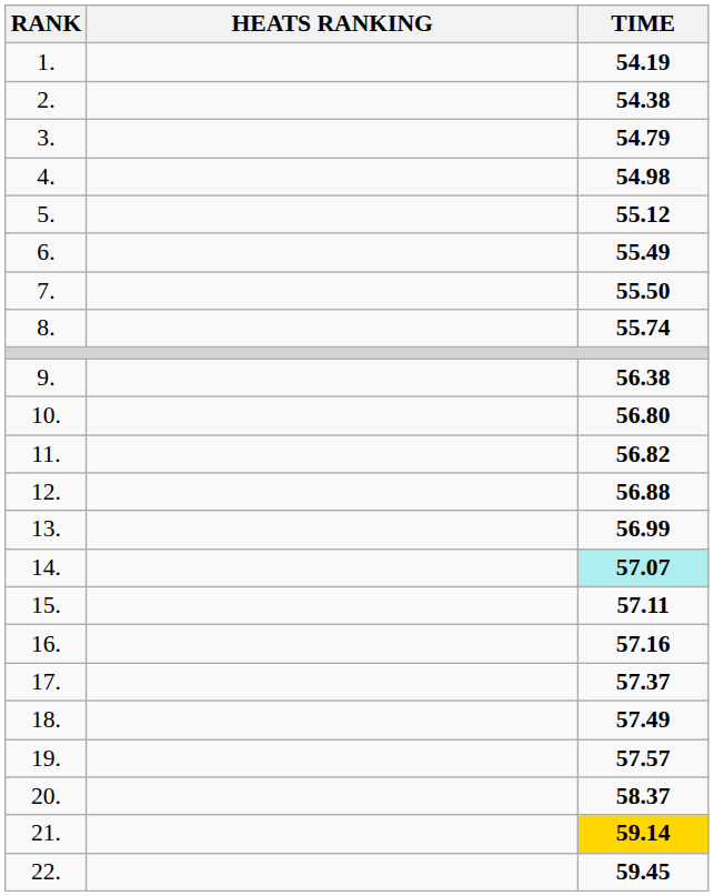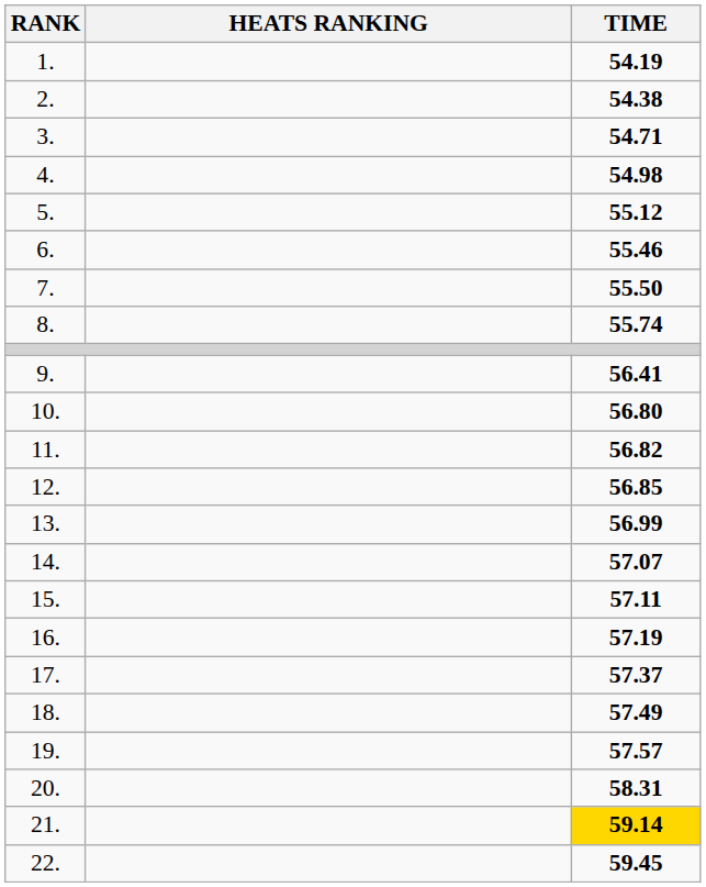 <table class="wikitable">
 <tr>
 <th>RANK</th>
 <th style="width: 20em">HEATS RANKING</th>
 <th style="width: 5em">TIME</th>
 </tr>
 <tr>
 <td align="center">1.</td>
 <td></td>
 <td align="center"><strong>54.19 </strong></td>
 </tr>
 <tr>
 <td align="center">2.</td>
 <td></td>
 <td align="center"><strong>54.38 </strong></td>
 </tr>
 <tr>
 <td align="center">3.</td>
 <td></td>
-<td align="center"><strong>54.79</strong></td>
+<td align="center"><strong>54.71</strong></td>
 </tr>
 <tr>
 <td align="center">4.</td>
 <td></td>
 <td align="center"><strong>54.98</strong></td>
 </tr>
 <tr>
 <td align="center">5.</td>
 <td></td>
 <td align="center"><strong>55.12</strong></td>
 </tr>
 <tr>
 <td align="center">6.</td>
 <td></td>
-<td align="center"><strong>55.49</strong></td>
+<td align="center"><strong>55.46</strong></td>
 </tr>
 <tr>
 <td align="center">7.</td>
 <td></td>
 <td align="center"><strong>55.50</strong></td>
 </tr>
 <tr>
 <td align="center">8.</td>
 <td></td>
 <td align="center"><strong>55.74</strong></td>
 </tr>
 <tr>
 <td colspan=3 bgcolor=lightgray></td>
 </tr>
 <tr>
 <td align="center">9.</td>
 <td></td>
-<td align="center"><strong>56.38</strong></td>
+<td align="center"><strong>56.41</strong></td>
 </tr>
 <tr>
 <td align="center">10.</td>
 <td></td>
 <td align="center"><strong>56.80</strong></td>
 </tr>
 <tr>
 <td align="center">11.</td>
 <td></td>
 <td align="center"><strong>56.82</strong></td>
 </tr>
 <tr>
 <td align="center">12.</td>
 <td></td>
-<td align="center"><strong>56.88</strong></td>
+<td align="center"><strong>56.85</strong></td>
 </tr>
 <tr>
 <td align="center">13.</td>
 <td></td>
 <td align="center"><strong>56.99</strong></td>
 </tr>
 <tr>
 <td align="center">14.</td>
 <td></td>
-<td align="center" style="background: paleturquoise;"><strong>57.07 </strong></td>
+<td align="center"><strong>57.07 </strong></td>
 </tr>
 <tr>
 <td align="center">15.</td>
 <td></td>
 <td align="center"><strong>57.11 </strong></td>
 </tr>
 <tr>
 <td align="center">16.</td>
 <td></td>
-<td align="center"><strong>57.16 </strong></td>
+<td align="center"><strong>57.19 </strong></td>
 </tr>
 <tr>
 <td align="center">17.</td>
 <td></td>
 <td align="center"><strong>57.37</strong></td>
 </tr>
 <tr>
 <td align="center">18.</td>
 <td></td>
 <td align="center"><strong>57.49</strong></td>
 </tr>
 <tr>
 <td align="center">19.</td>
 <td></td>
 <td align="center"><strong>57.57</strong></td>
 </tr>
 <tr>
 <td align="center">20.</td>
 <td></td>
-<td align="center"><strong>58.37</strong></td>
+<td align="center"><strong>58.31</strong></td>
 </tr>
 <tr>
 <td align="center">21.</td>
 <td></td>
 <td align="center" style="background: gold;"><strong>59.14 </strong></td>
 </tr>
 <tr>
 <td align="center">22.</td>
 <td></td>
 <td align="center"><strong>59.45  </strong></td>
 </tr>
 </table>
